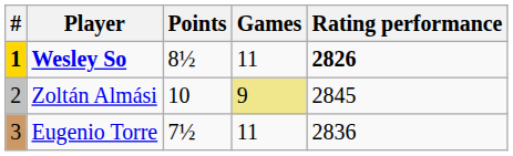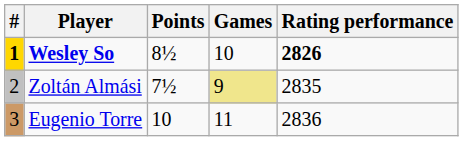 <table class="wikitable" style="font-size: 95%;">
 <tr>
 <th>#</th>
 <th>Player</th>
 <th>Points</th>
 <th>Games</th>
 <th>Rating performance</th>
 </tr>
 <tr>
 <td style="background:gold;"><strong>1</strong></td>
 <td><strong> <a href='#'>Wesley So</a></strong></td>
 <td>8½</td>
-<td>11</td>
+<td>10</td>
 <td><strong>2826</strong></td>
 </tr>
 <tr>
 <td style="background:silver;">2</td>
 <td> <a href='#'>Zoltán Almási</a></td>
-<td>10</td>
+<td>7½</td>
 <td style="background: khaki;">9</td>
-<td>2845</td>
+<td>2835</td>
 </tr>
 <tr>
 <td style="background:#c96;">3</td>
 <td> <a href='#'>Eugenio Torre</a></td>
-<td>7½</td>
+<td>10</td>
 <td>11</td>
 <td>2836</td>
 </tr>
 </table>
